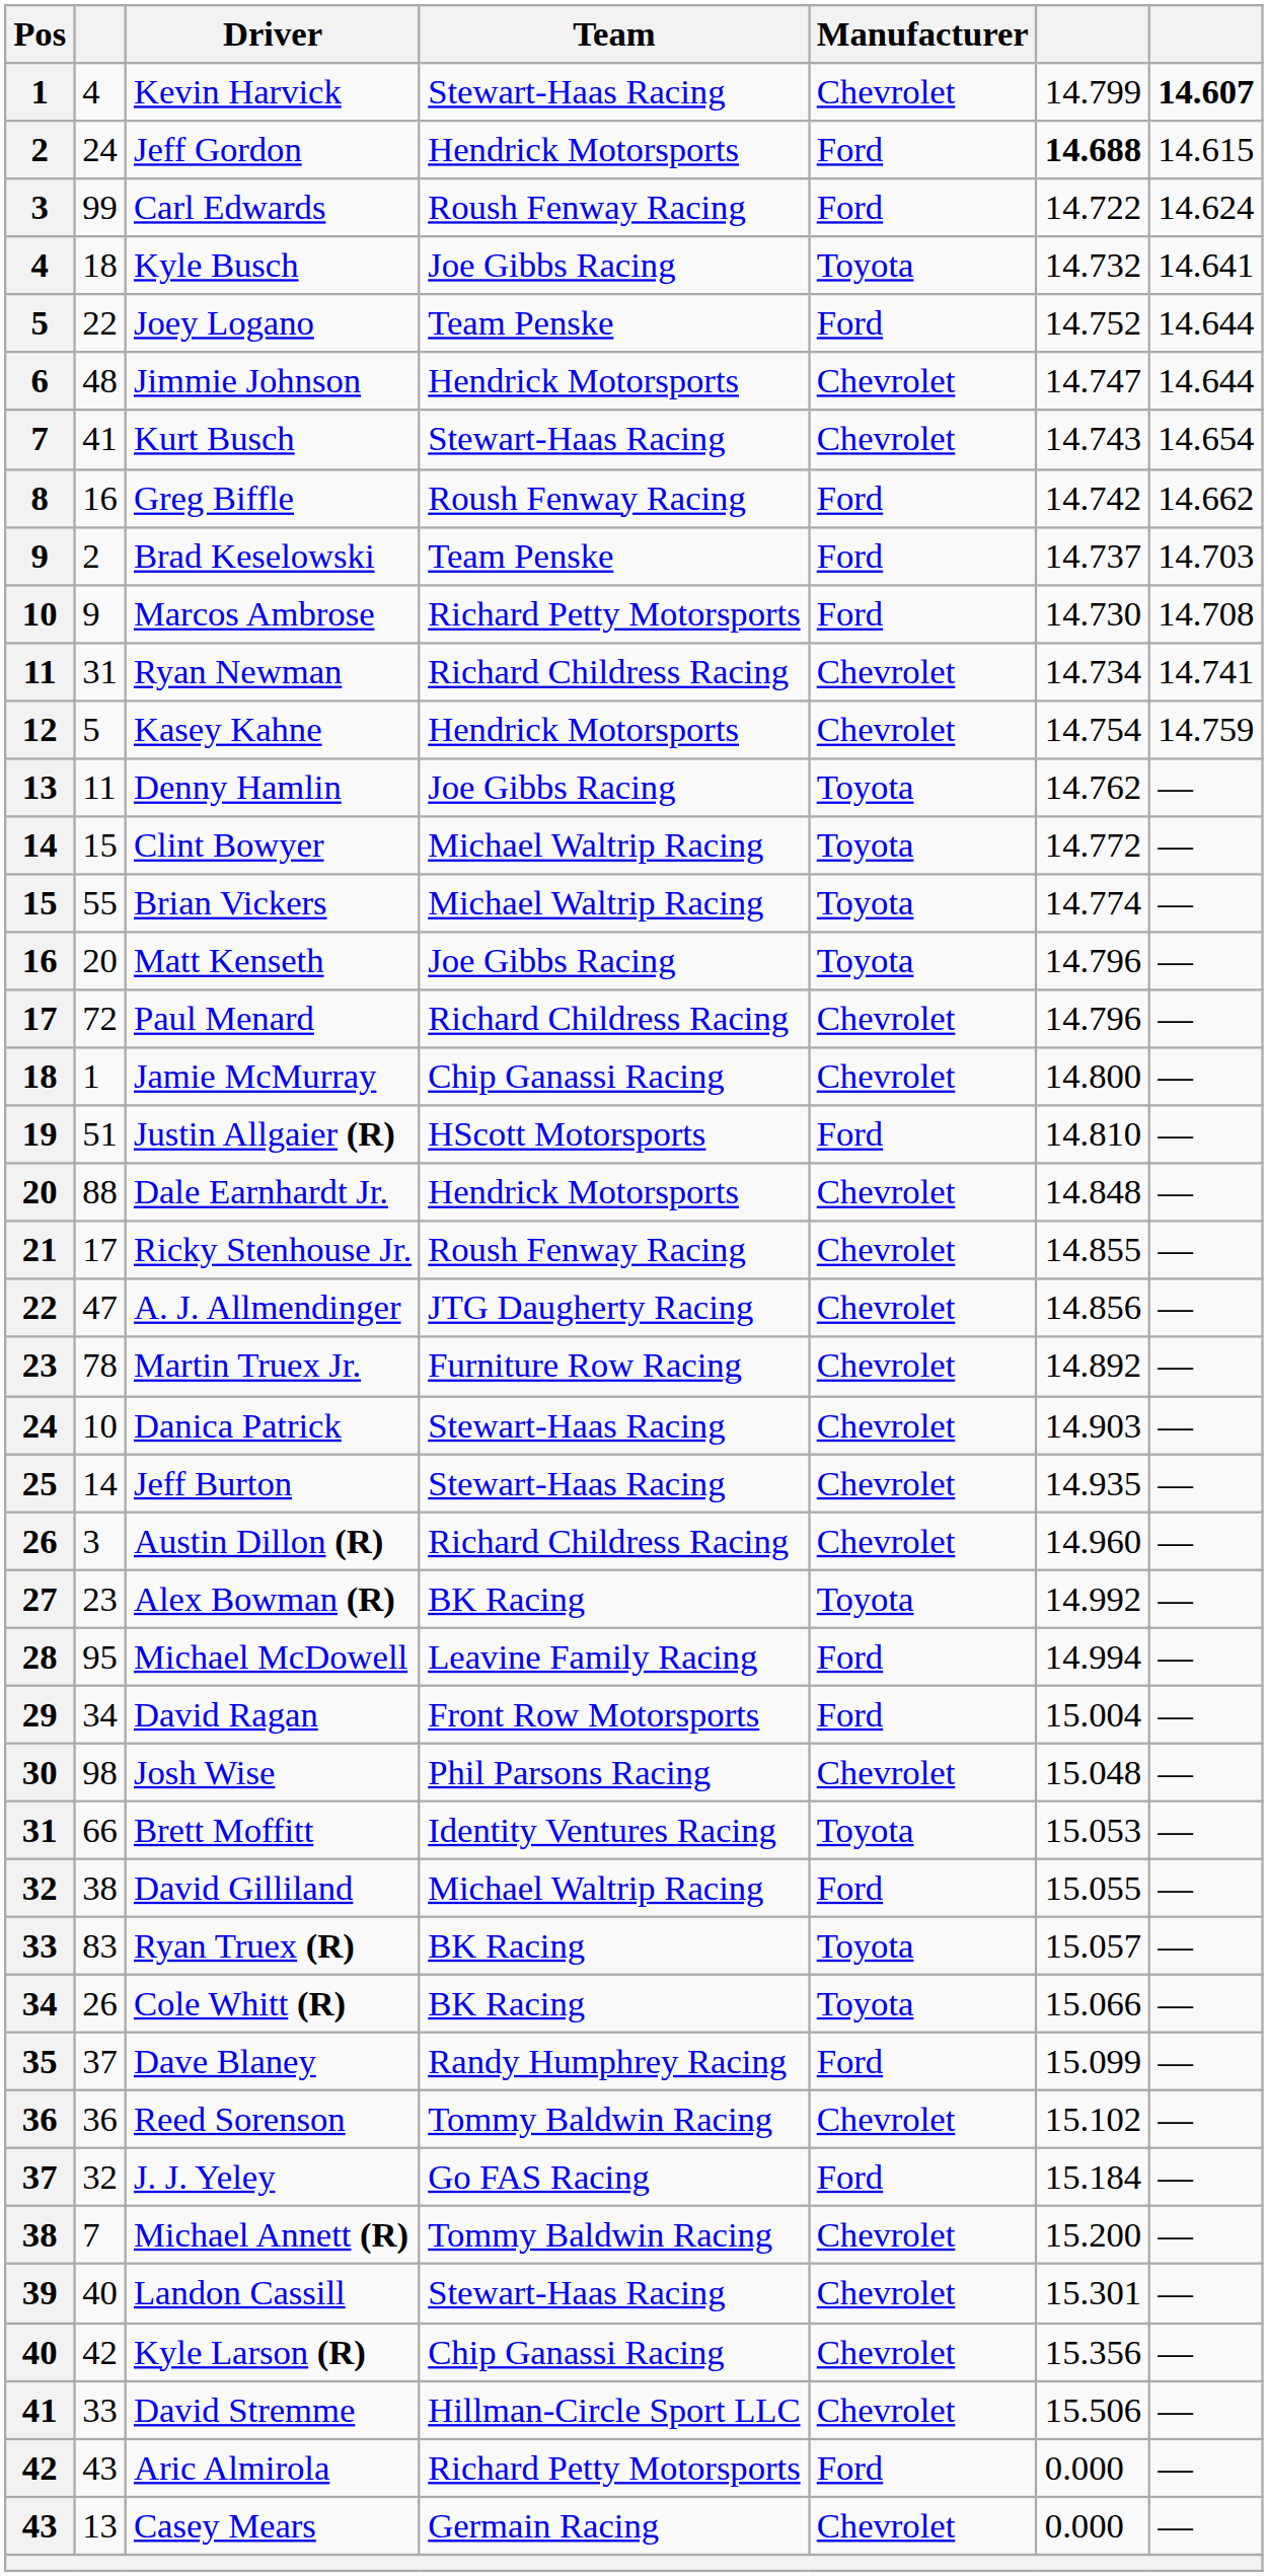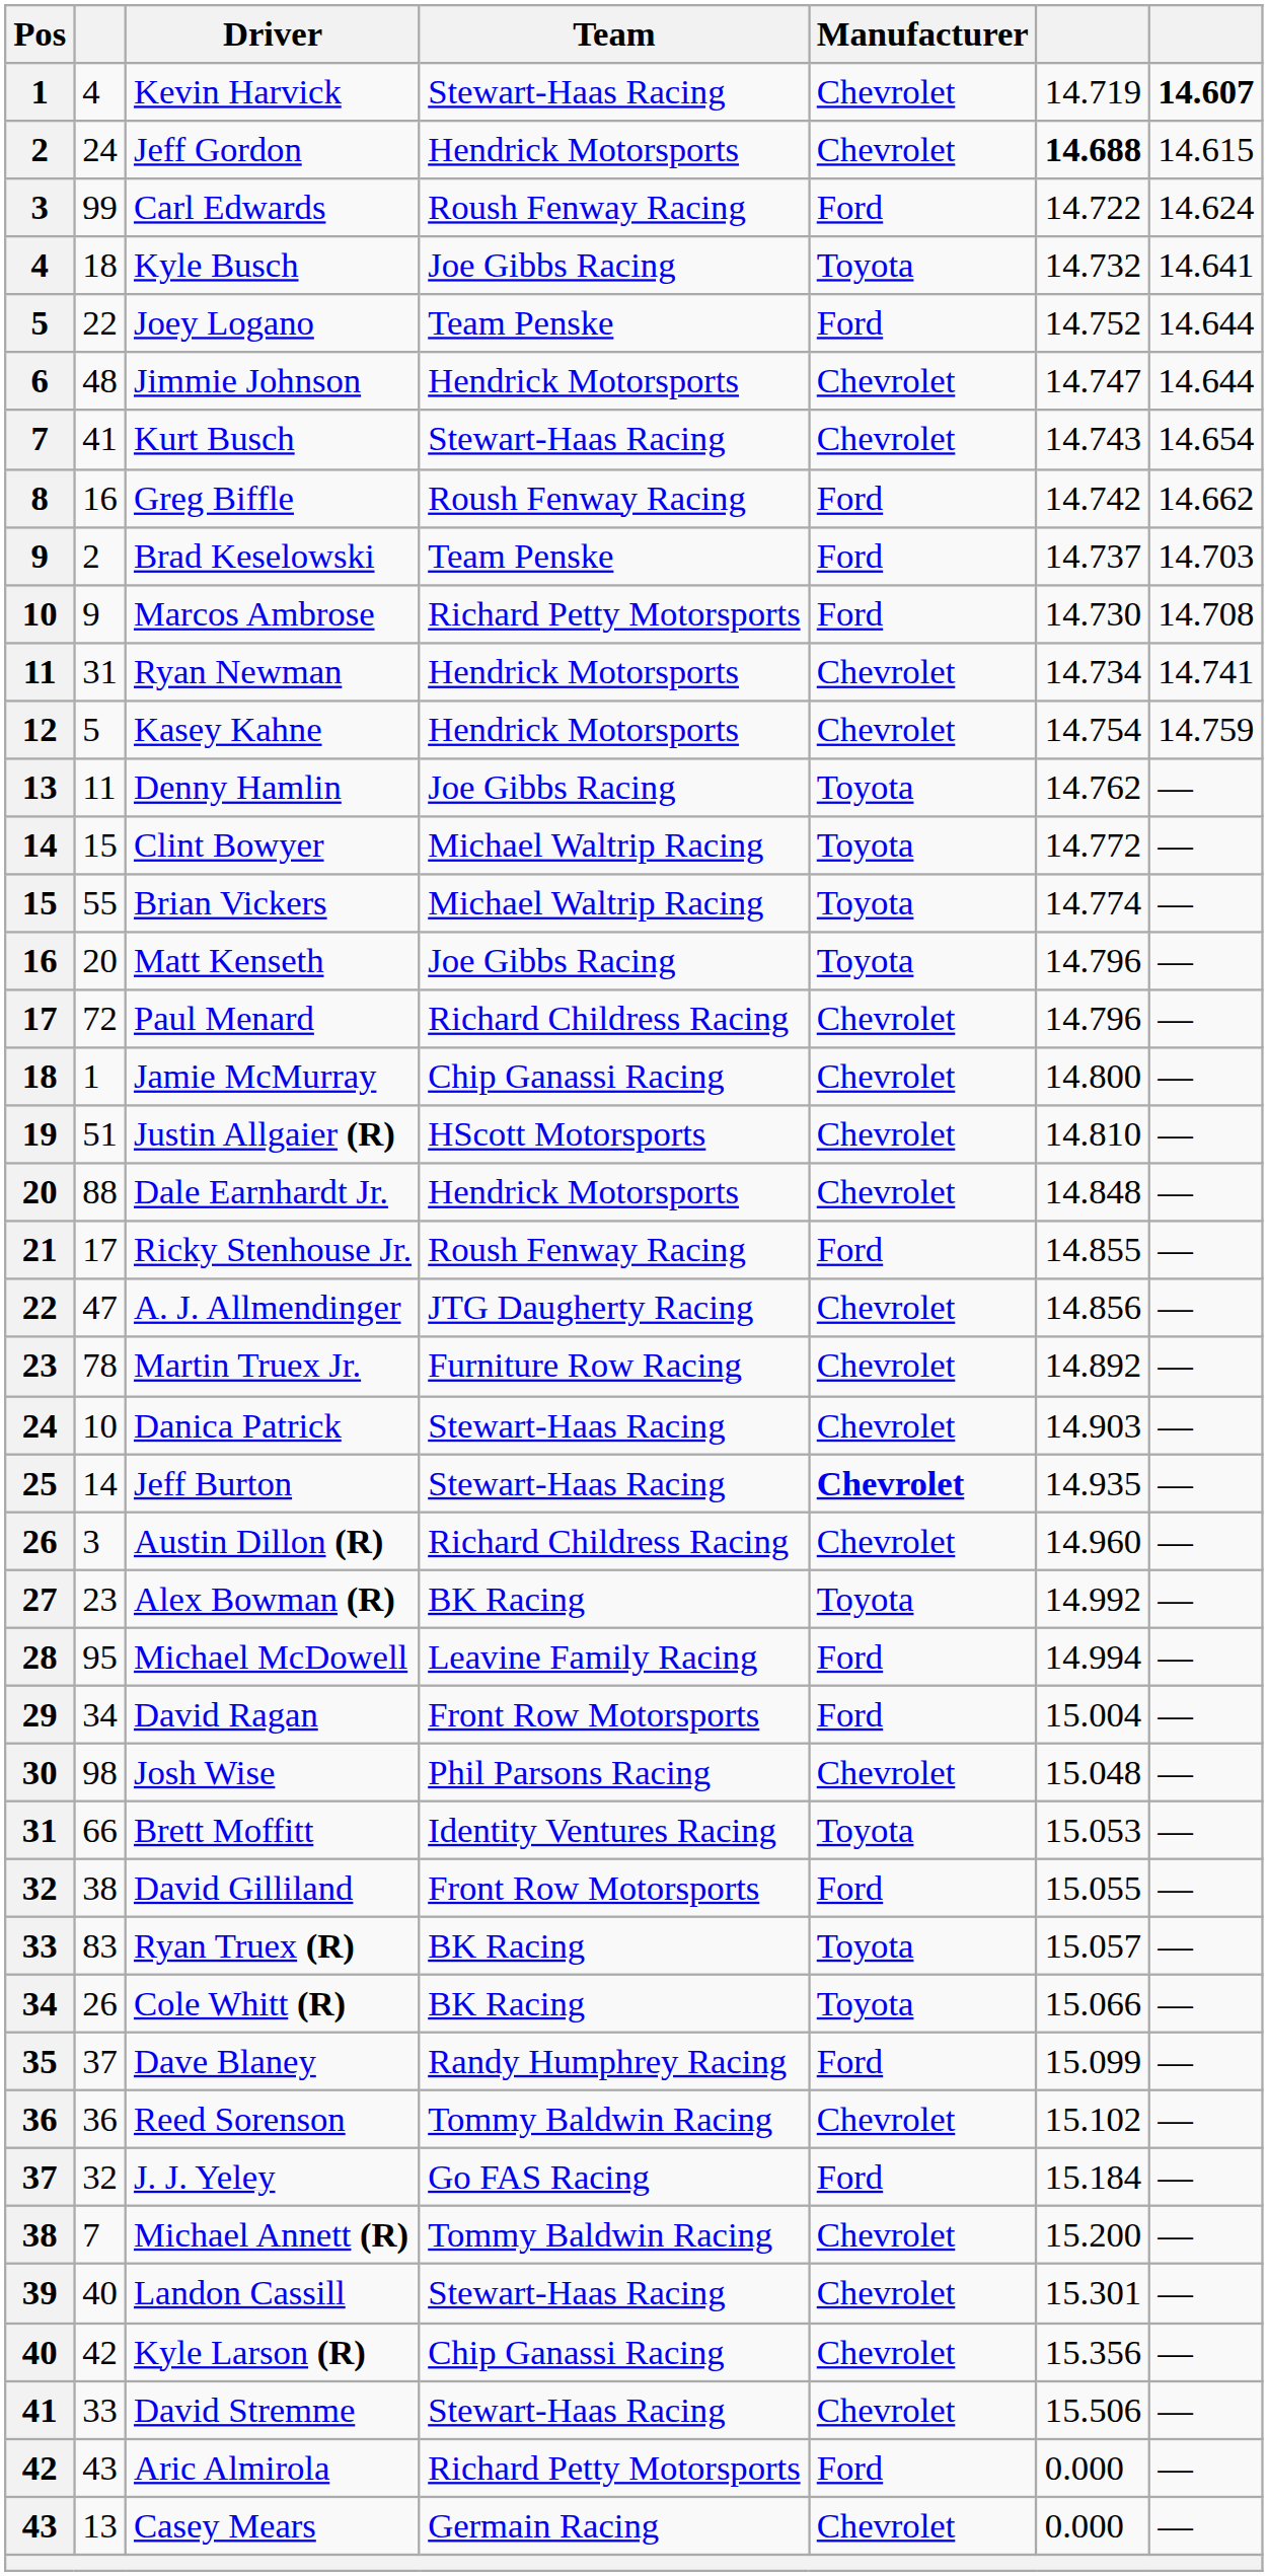 <table class="wikitable" style="font-size:95%">
 <tr>
 <th>Pos</th>
 <th></th>
 <th>Driver</th>
 <th>Team</th>
 <th>Manufacturer</th>
 <th></th>
 <th></th>
 </tr>
 <tr>
 <th>1</th>
 <td>4</td>
 <td><a href='#'>Kevin Harvick</a></td>
 <td><a href='#'>Stewart-Haas Racing</a></td>
 <td><a href='#'>Chevrolet</a></td>
-<td>14.799</td>
+<td>14.719</td>
 <td><strong>14.607</strong></td>
 </tr>
 <tr>
 <th>2</th>
 <td>24</td>
 <td><a href='#'>Jeff Gordon</a></td>
 <td><a href='#'>Hendrick Motorsports</a></td>
-<td><a href='#'>Ford</a></td>
+<td><a href='#'>Chevrolet</a></td>
 <td><strong>14.688</strong></td>
 <td>14.615</td>
 </tr>
 <tr>
 <th>3</th>
 <td>99</td>
 <td><a href='#'>Carl Edwards</a></td>
 <td><a href='#'>Roush Fenway Racing</a></td>
 <td><a href='#'>Ford</a></td>
 <td>14.722</td>
 <td>14.624</td>
 </tr>
 <tr>
 <th>4</th>
 <td>18</td>
 <td><a href='#'>Kyle Busch</a></td>
 <td><a href='#'>Joe Gibbs Racing</a></td>
 <td><a href='#'>Toyota</a></td>
 <td>14.732</td>
 <td>14.641</td>
 </tr>
 <tr>
 <th>5</th>
 <td>22</td>
 <td><a href='#'>Joey Logano</a></td>
 <td><a href='#'>Team Penske</a></td>
 <td><a href='#'>Ford</a></td>
 <td>14.752</td>
 <td>14.644</td>
 </tr>
 <tr>
 <th>6</th>
 <td>48</td>
 <td><a href='#'>Jimmie Johnson</a></td>
 <td><a href='#'>Hendrick Motorsports</a></td>
 <td><a href='#'>Chevrolet</a></td>
 <td>14.747</td>
 <td>14.644</td>
 </tr>
 <tr>
 <th>7</th>
 <td>41</td>
 <td><a href='#'>Kurt Busch</a></td>
 <td><a href='#'>Stewart-Haas Racing</a></td>
 <td><a href='#'>Chevrolet</a></td>
 <td>14.743</td>
 <td>14.654</td>
 </tr>
 <tr>
 <th>8</th>
 <td>16</td>
 <td><a href='#'>Greg Biffle</a></td>
 <td><a href='#'>Roush Fenway Racing</a></td>
 <td><a href='#'>Ford</a></td>
 <td>14.742</td>
 <td>14.662</td>
 </tr>
 <tr>
 <th>9</th>
 <td>2</td>
 <td><a href='#'>Brad Keselowski</a></td>
 <td><a href='#'>Team Penske</a></td>
 <td><a href='#'>Ford</a></td>
 <td>14.737</td>
 <td>14.703</td>
 </tr>
 <tr>
 <th>10</th>
 <td>9</td>
 <td><a href='#'>Marcos Ambrose</a></td>
 <td><a href='#'>Richard Petty Motorsports</a></td>
 <td><a href='#'>Ford</a></td>
 <td>14.730</td>
 <td>14.708</td>
 </tr>
 <tr>
 <th>11</th>
 <td>31</td>
 <td><a href='#'>Ryan Newman</a></td>
-<td><a href='#'>Richard Childress Racing</a></td>
+<td><a href='#'>Hendrick Motorsports</a></td>
 <td><a href='#'>Chevrolet</a></td>
 <td>14.734</td>
 <td>14.741</td>
 </tr>
 <tr>
 <th>12</th>
 <td>5</td>
 <td><a href='#'>Kasey Kahne</a></td>
 <td><a href='#'>Hendrick Motorsports</a></td>
 <td><a href='#'>Chevrolet</a></td>
 <td>14.754</td>
 <td>14.759</td>
 </tr>
 <tr>
 <th>13</th>
 <td>11</td>
 <td><a href='#'>Denny Hamlin</a></td>
 <td><a href='#'>Joe Gibbs Racing</a></td>
 <td><a href='#'>Toyota</a></td>
 <td>14.762</td>
 <td>—</td>
 </tr>
 <tr>
 <th>14</th>
 <td>15</td>
 <td><a href='#'>Clint Bowyer</a></td>
 <td><a href='#'>Michael Waltrip Racing</a></td>
 <td><a href='#'>Toyota</a></td>
 <td>14.772</td>
 <td>—</td>
 </tr>
 <tr>
 <th>15</th>
 <td>55</td>
 <td><a href='#'>Brian Vickers</a></td>
 <td><a href='#'>Michael Waltrip Racing</a></td>
 <td><a href='#'>Toyota</a></td>
 <td>14.774</td>
 <td>—</td>
 </tr>
 <tr>
 <th>16</th>
 <td>20</td>
 <td><a href='#'>Matt Kenseth</a></td>
 <td><a href='#'>Joe Gibbs Racing</a></td>
 <td><a href='#'>Toyota</a></td>
 <td>14.796</td>
 <td>—</td>
 </tr>
 <tr>
 <th>17</th>
 <td>72</td>
 <td><a href='#'>Paul Menard</a></td>
 <td><a href='#'>Richard Childress Racing</a></td>
 <td><a href='#'>Chevrolet</a></td>
 <td>14.796</td>
 <td>—</td>
 </tr>
 <tr>
 <th>18</th>
 <td>1</td>
 <td><a href='#'>Jamie McMurray</a></td>
 <td><a href='#'>Chip Ganassi Racing</a></td>
 <td><a href='#'>Chevrolet</a></td>
 <td>14.800</td>
 <td>—</td>
 </tr>
 <tr>
 <th>19</th>
 <td>51</td>
 <td><a href='#'>Justin Allgaier</a> <strong>(R)</strong></td>
 <td><a href='#'>HScott Motorsports</a></td>
-<td><a href='#'>Ford</a></td>
+<td><a href='#'>Chevrolet</a></td>
 <td>14.810</td>
 <td>—</td>
 </tr>
 <tr>
 <th>20</th>
 <td>88</td>
 <td><a href='#'>Dale Earnhardt Jr.</a></td>
 <td><a href='#'>Hendrick Motorsports</a></td>
 <td><a href='#'>Chevrolet</a></td>
 <td>14.848</td>
 <td>—</td>
 </tr>
 <tr>
 <th>21</th>
 <td>17</td>
 <td><a href='#'>Ricky Stenhouse Jr.</a></td>
 <td><a href='#'>Roush Fenway Racing</a></td>
-<td><a href='#'>Chevrolet</a></td>
+<td><a href='#'>Ford</a></td>
 <td>14.855</td>
 <td>—</td>
 </tr>
 <tr>
 <th>22</th>
 <td>47</td>
 <td><a href='#'>A. J. Allmendinger</a></td>
 <td><a href='#'>JTG Daugherty Racing</a></td>
 <td><a href='#'>Chevrolet</a></td>
 <td>14.856</td>
 <td>—</td>
 </tr>
 <tr>
 <th>23</th>
 <td>78</td>
 <td><a href='#'>Martin Truex Jr.</a></td>
 <td><a href='#'>Furniture Row Racing</a></td>
 <td><a href='#'>Chevrolet</a></td>
 <td>14.892</td>
 <td>—</td>
 </tr>
 <tr>
 <th>24</th>
 <td>10</td>
 <td><a href='#'>Danica Patrick</a></td>
 <td><a href='#'>Stewart-Haas Racing</a></td>
 <td><a href='#'>Chevrolet</a></td>
 <td>14.903</td>
 <td>—</td>
 </tr>
 <tr>
 <th>25</th>
 <td>14</td>
 <td><a href='#'>Jeff Burton</a></td>
 <td><a href='#'>Stewart-Haas Racing</a></td>
-<td><a href='#'>Chevrolet</a></td>
+<td><strong><a href='#'>Chevrolet</a></strong></td>
 <td>14.935</td>
 <td>—</td>
 </tr>
 <tr>
 <th>26</th>
 <td>3</td>
 <td><a href='#'>Austin Dillon</a> <strong>(R)</strong></td>
 <td><a href='#'>Richard Childress Racing</a></td>
 <td><a href='#'>Chevrolet</a></td>
 <td>14.960</td>
 <td>—</td>
 </tr>
 <tr>
 <th>27</th>
 <td>23</td>
 <td><a href='#'>Alex Bowman</a> <strong>(R)</strong></td>
 <td><a href='#'>BK Racing</a></td>
 <td><a href='#'>Toyota</a></td>
 <td>14.992</td>
 <td>—</td>
 </tr>
 <tr>
 <th>28</th>
 <td>95</td>
 <td><a href='#'>Michael McDowell</a></td>
 <td><a href='#'>Leavine Family Racing</a></td>
 <td><a href='#'>Ford</a></td>
 <td>14.994</td>
 <td>—</td>
 </tr>
 <tr>
 <th>29</th>
 <td>34</td>
 <td><a href='#'>David Ragan</a></td>
 <td><a href='#'>Front Row Motorsports</a></td>
 <td><a href='#'>Ford</a></td>
 <td>15.004</td>
 <td>—</td>
 </tr>
 <tr>
 <th>30</th>
 <td>98</td>
 <td><a href='#'>Josh Wise</a></td>
 <td><a href='#'>Phil Parsons Racing</a></td>
 <td><a href='#'>Chevrolet</a></td>
 <td>15.048</td>
 <td>—</td>
 </tr>
 <tr>
 <th>31</th>
 <td>66</td>
 <td><a href='#'>Brett Moffitt</a></td>
 <td><a href='#'>Identity Ventures Racing</a></td>
 <td><a href='#'>Toyota</a></td>
 <td>15.053</td>
 <td>—</td>
 </tr>
 <tr>
 <th>32</th>
 <td>38</td>
 <td><a href='#'>David Gilliland</a></td>
-<td><a href='#'>Michael Waltrip Racing</a></td>
+<td><a href='#'>Front Row Motorsports</a></td>
 <td><a href='#'>Ford</a></td>
 <td>15.055</td>
 <td>—</td>
 </tr>
 <tr>
 <th>33</th>
 <td>83</td>
 <td><a href='#'>Ryan Truex</a> <strong>(R)</strong></td>
 <td><a href='#'>BK Racing</a></td>
 <td><a href='#'>Toyota</a></td>
 <td>15.057</td>
 <td>—</td>
 </tr>
 <tr>
 <th>34</th>
 <td>26</td>
 <td><a href='#'>Cole Whitt</a> <strong>(R)</strong></td>
 <td><a href='#'>BK Racing</a></td>
 <td><a href='#'>Toyota</a></td>
 <td>15.066</td>
 <td>—</td>
 </tr>
 <tr>
 <th>35</th>
 <td>37</td>
 <td><a href='#'>Dave Blaney</a></td>
 <td><a href='#'>Randy Humphrey Racing</a></td>
 <td><a href='#'>Ford</a></td>
 <td>15.099</td>
 <td>—</td>
 </tr>
 <tr>
 <th>36</th>
 <td>36</td>
 <td><a href='#'>Reed Sorenson</a></td>
 <td><a href='#'>Tommy Baldwin Racing</a></td>
 <td><a href='#'>Chevrolet</a></td>
 <td>15.102</td>
 <td>—</td>
 </tr>
 <tr>
 <th>37</th>
 <td>32</td>
 <td><a href='#'>J. J. Yeley</a></td>
 <td><a href='#'>Go FAS Racing</a></td>
 <td><a href='#'>Ford</a></td>
 <td>15.184</td>
 <td>—</td>
 </tr>
 <tr>
 <th>38</th>
 <td>7</td>
 <td><a href='#'>Michael Annett</a> <strong>(R)</strong></td>
 <td><a href='#'>Tommy Baldwin Racing</a></td>
 <td><a href='#'>Chevrolet</a></td>
 <td>15.200</td>
 <td>—</td>
 </tr>
 <tr>
 <th>39</th>
 <td>40</td>
 <td><a href='#'>Landon Cassill</a></td>
 <td><a href='#'>Stewart-Haas Racing</a></td>
 <td><a href='#'>Chevrolet</a></td>
 <td>15.301</td>
 <td>—</td>
 </tr>
 <tr>
 <th>40</th>
 <td>42</td>
 <td><a href='#'>Kyle Larson</a> <strong>(R)</strong></td>
 <td><a href='#'>Chip Ganassi Racing</a></td>
 <td><a href='#'>Chevrolet</a></td>
 <td>15.356</td>
 <td>—</td>
 </tr>
 <tr>
 <th>41</th>
 <td>33</td>
 <td><a href='#'>David Stremme</a></td>
-<td><a href='#'>Hillman-Circle Sport LLC</a></td>
+<td><a href='#'>Stewart-Haas Racing</a></td>
 <td><a href='#'>Chevrolet</a></td>
 <td>15.506</td>
 <td>—</td>
 </tr>
 <tr>
 <th>42</th>
 <td>43</td>
 <td><a href='#'>Aric Almirola</a></td>
 <td><a href='#'>Richard Petty Motorsports</a></td>
 <td><a href='#'>Ford</a></td>
 <td>0.000</td>
 <td>—</td>
 </tr>
 <tr>
 <th>43</th>
 <td>13</td>
 <td><a href='#'>Casey Mears</a></td>
 <td><a href='#'>Germain Racing</a></td>
 <td><a href='#'>Chevrolet</a></td>
 <td>0.000</td>
 <td>—</td>
 </tr>
 <tr>
 <th colspan="7"></th>
 </tr>
 </table>
